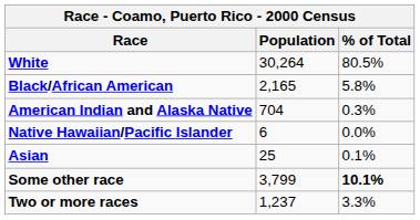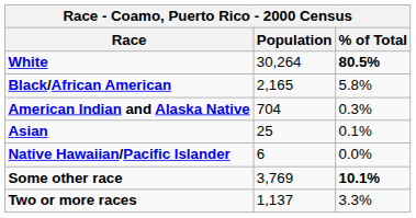 <table class="wikitable">
 <tr>
 <th colspan=3>Race - Coamo, Puerto Rico - 2000 Census</th>
 </tr>
 <tr ---->
 <th>Race</th>
 <th>Population</th>
 <th>% of Total</th>
 </tr>
 <tr ---->
 <td><strong><a href='#'>White</a></strong></td>
 <td>30,264</td>
-<td>80.5%</td>
+<td><strong>80.5%</strong></td>
 </tr>
 <tr ---->
 <td><strong><a href='#'>Black</a>/<a href='#'>African American</a></strong></td>
 <td>2,165</td>
 <td>5.8%</td>
 </tr>
 <tr ---->
 <td><strong><a href='#'>American Indian</a> and <a href='#'>Alaska Native</a></strong></td>
 <td>704</td>
 <td>0.3%</td>
 </tr>
 <tr ---->
+<td><strong><a href='#'>Asian</a></strong></td>
+<td>25</td>
+<td>0.1%</td>
+</tr>
+<tr ---->
 <td><strong><a href='#'>Native Hawaiian</a>/<a href='#'>Pacific Islander</a></strong></td>
 <td>6</td>
 <td>0.0%</td>
 </tr>
 <tr ---->
-<td><strong><a href='#'>Asian</a></strong></td>
-<td>25</td>
-<td>0.1%</td>
-</tr>
-<tr ---->
 <td><strong>Some other race</strong></td>
-<td>3,799</td>
+<td>3,769</td>
 <td><strong>10.1%</strong></td>
 </tr>
 <tr ---->
 <td><strong>Two or more races</strong></td>
-<td>1,237</td>
+<td>1,137</td>
 <td>3.3%</td>
 </tr>
 </table>
